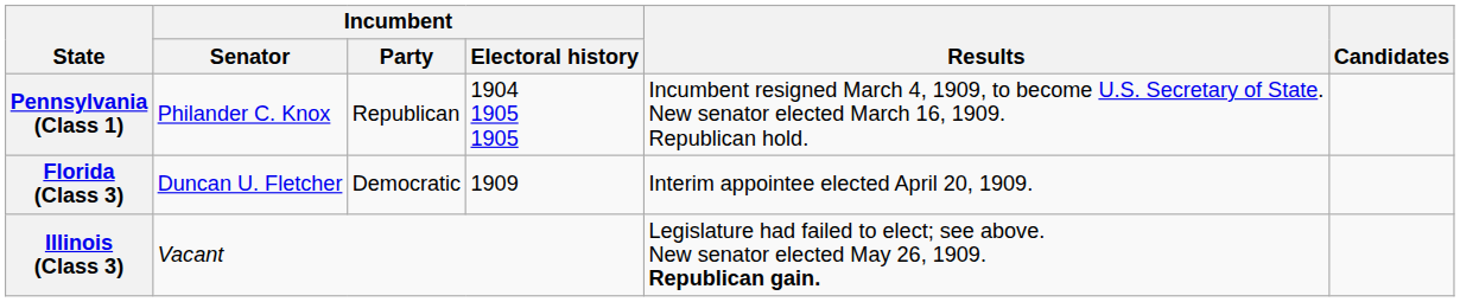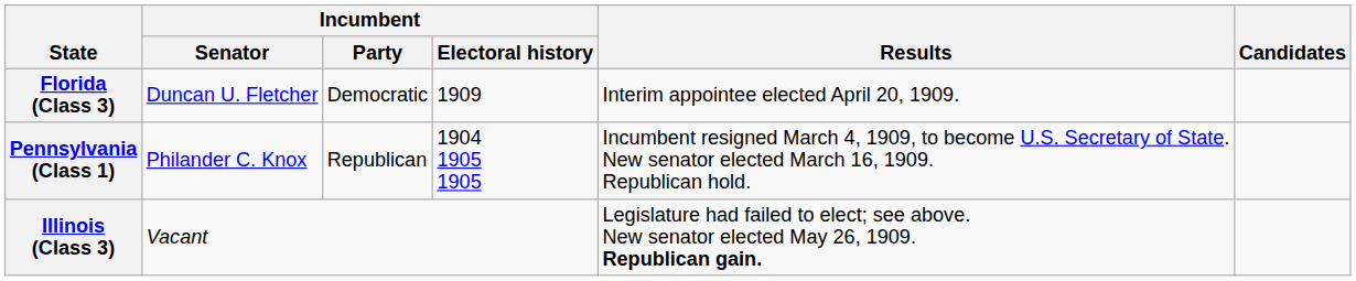 <table class=wikitable>
 <tr valign=bottom>
 <th rowspan=2>State</th>
 <th colspan=3>Incumbent</th>
 <th rowspan=2>Results</th>
 <th rowspan=2>Candidates</th>
 </tr>
 <tr valign=bottom>
 <th>Senator</th>
 <th>Party</th>
 <th>Electoral history</th>
 </tr>
 <tr>
+<th><a href='#'>Florida</a><br>(Class 3)</th>
+<td><a href='#'>Duncan U. Fletcher</a></td>
+<td>Democratic</td>
+<td>1909 </td>
+<td>Interim appointee elected April 20, 1909.</td>
+<td nowrap></td>
+</tr>
+<tr>
 <th><a href='#'>Pennsylvania</a><br>(Class 1)</th>
 <td><a href='#'>Philander C. Knox</a></td>
 <td>Republican</td>
 <td>1904 <br><a href='#'>1905 </a><br><a href='#'>1905</a></td>
 <td>Incumbent resigned March 4, 1909, to become <a href='#'>U.S. Secretary of State</a>.<br>New senator elected March 16, 1909.<br>Republican hold.</td>
-<td nowrap></td>
-</tr>
-<tr>
-<th><a href='#'>Florida</a><br>(Class 3)</th>
-<td><a href='#'>Duncan U. Fletcher</a></td>
-<td>Democratic</td>
-<td>1909 </td>
-<td>Interim appointee elected April 20, 1909.</td>
 <td nowrap></td>
 </tr>
 <tr>
 <th><a href='#'>Illinois</a><br>(Class 3)</th>
 <td colspan=3><em>Vacant</em></td>
 <td>Legislature had failed to elect; see above.<br>New senator elected May 26, 1909.<br><strong>Republican gain.</strong></td>
 <td nowrap></td>
 </tr>
 </table>
